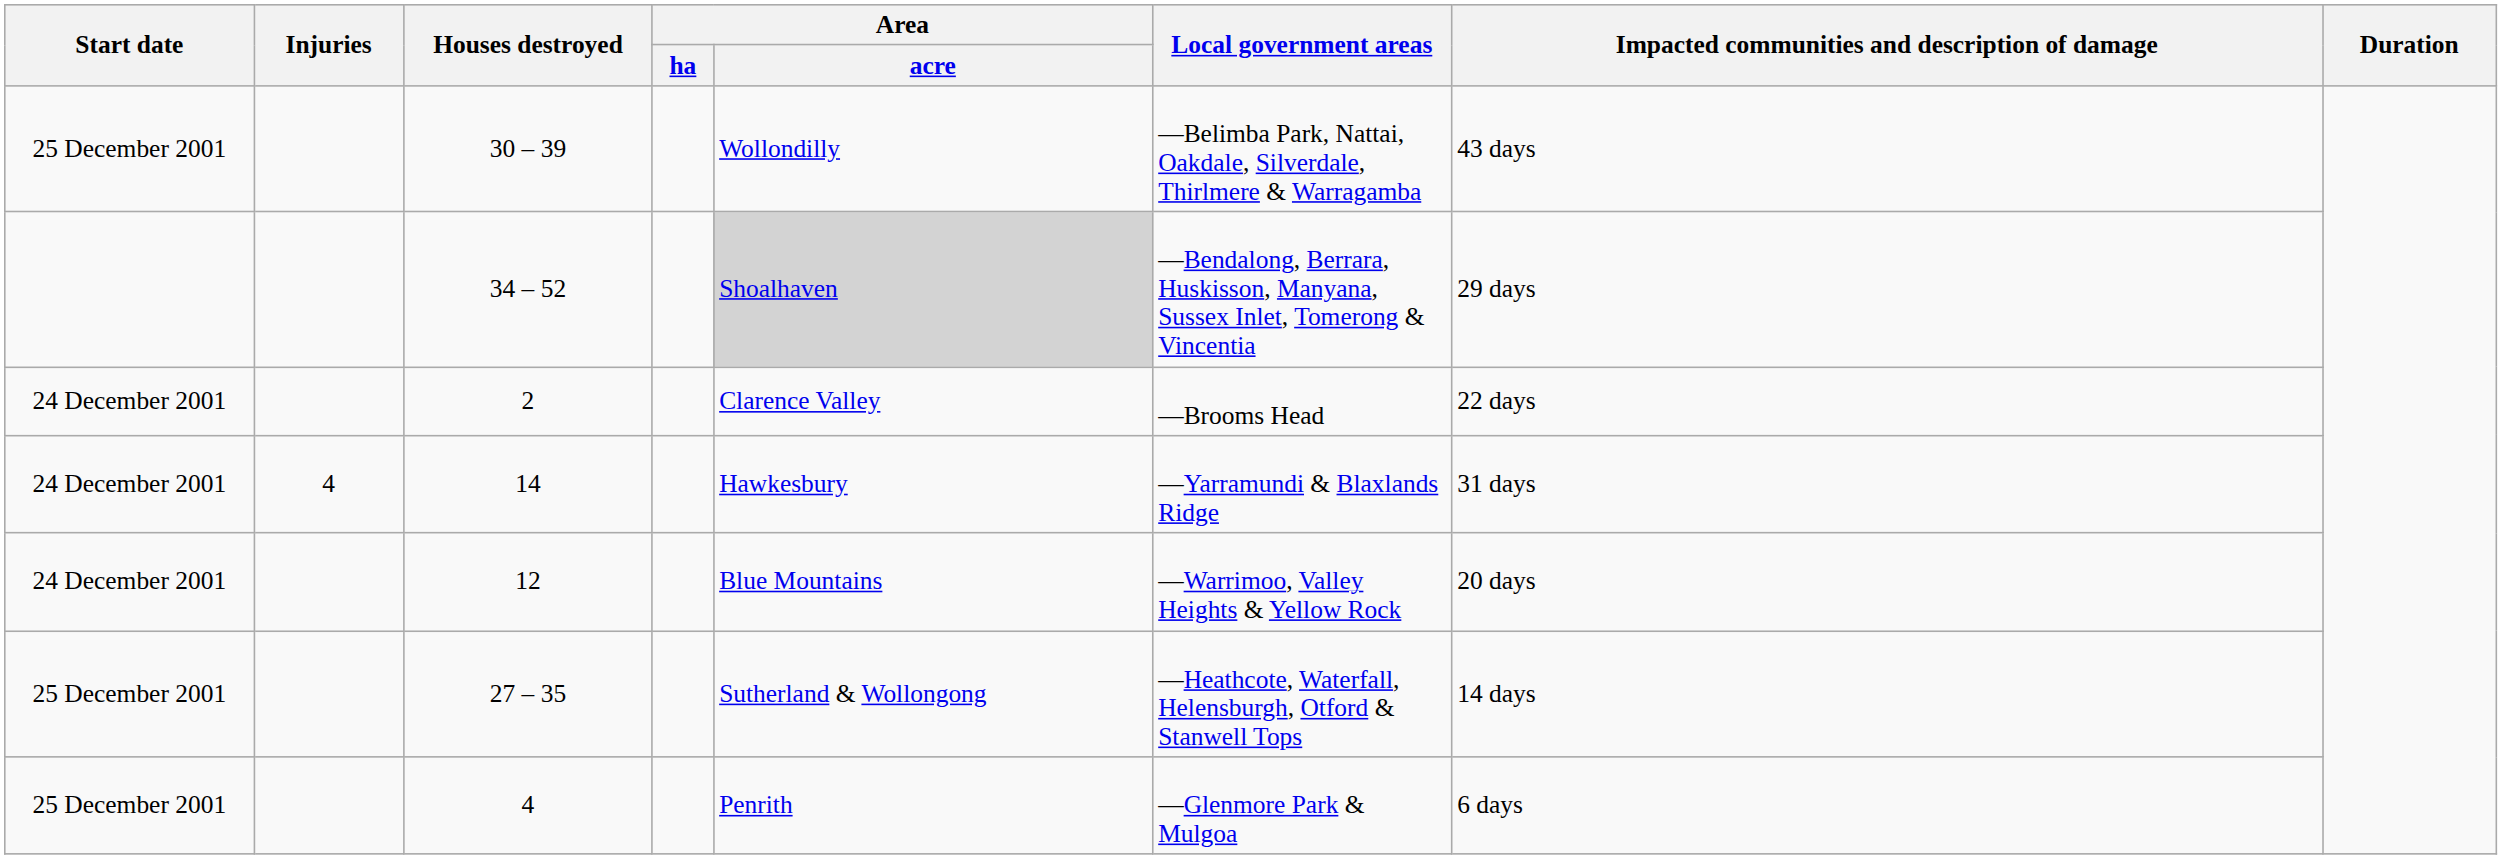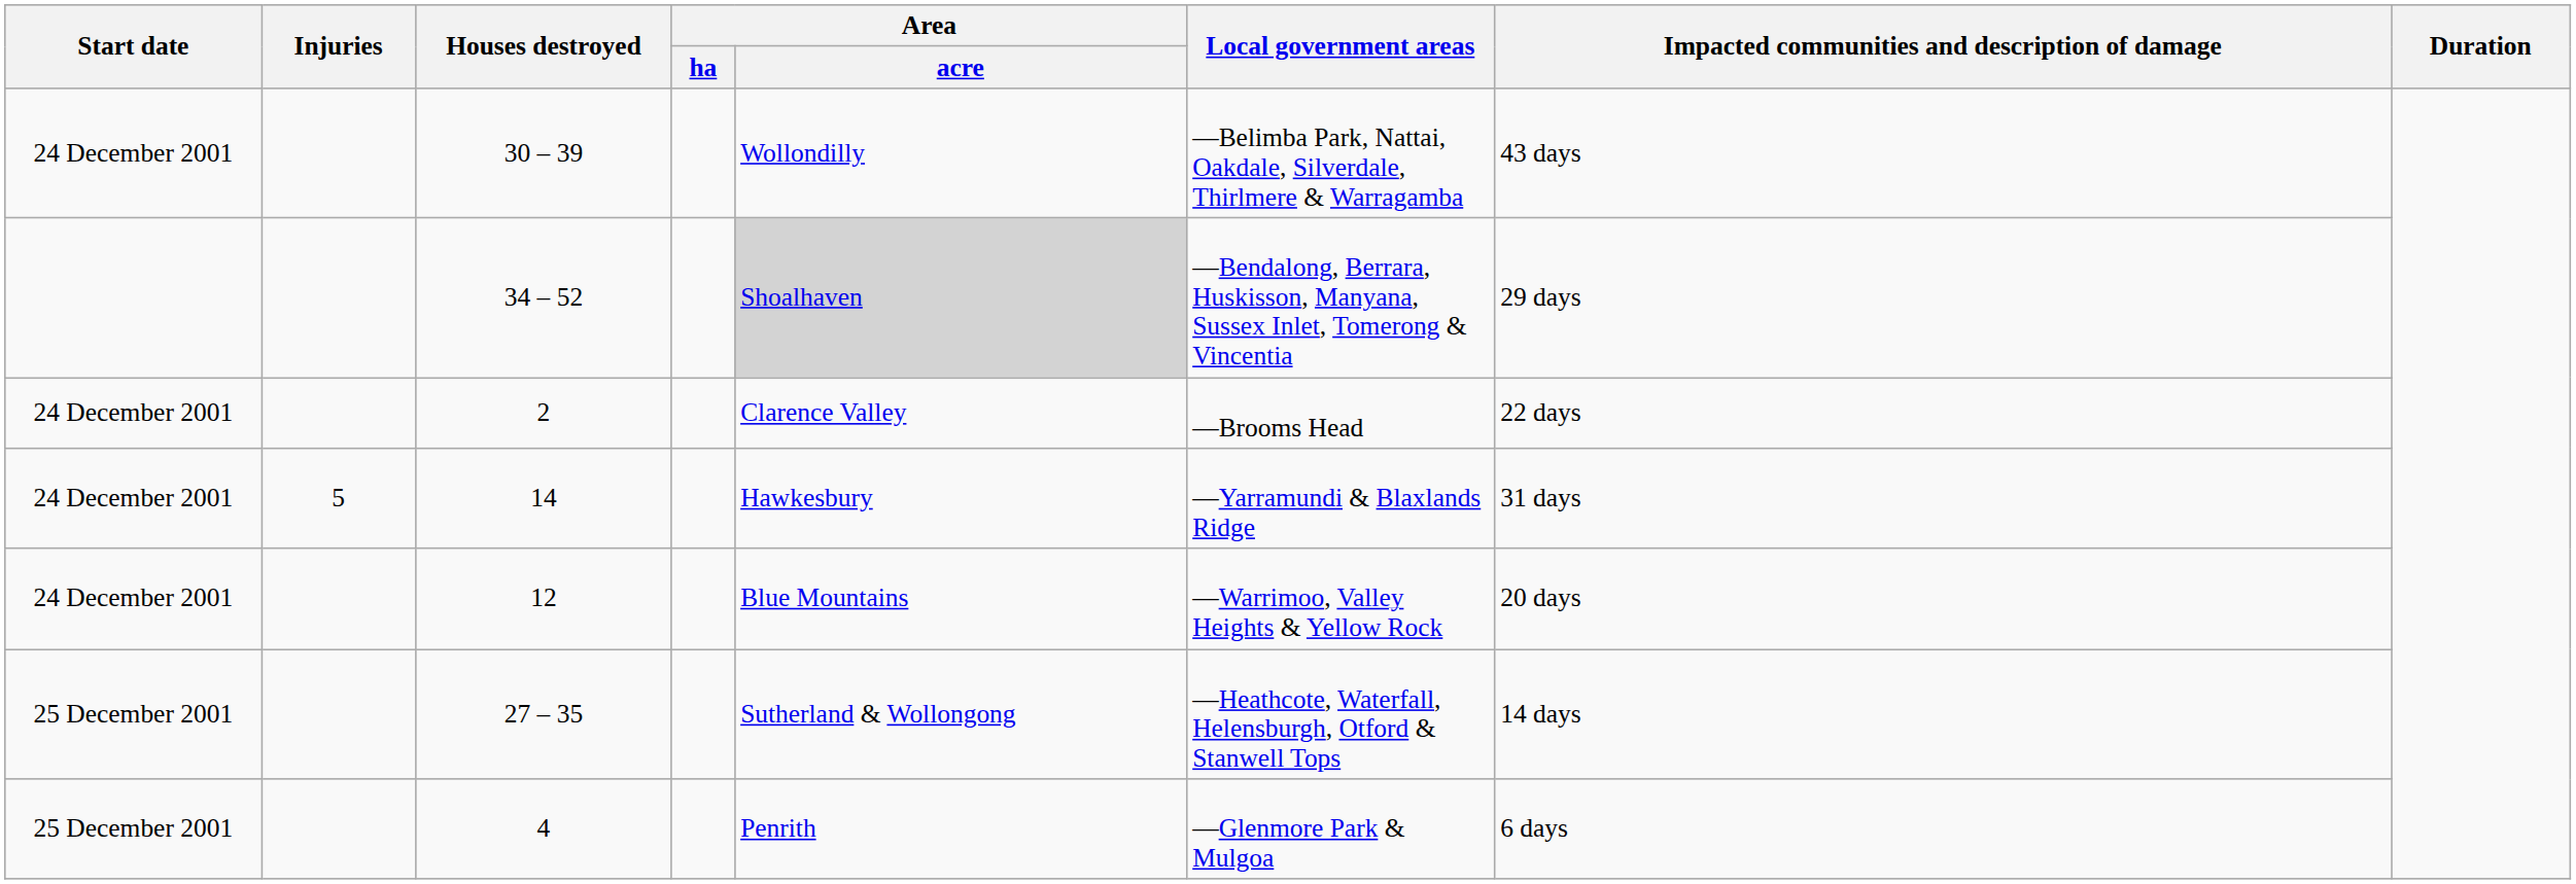 <table class="wikitable sortable">
 <tr>
 <th scope="col" width="10%" align="center" rowspan=2>Start date</th>
 <th scope="col" width="6%" align="center" rowspan=2>Injuries</th>
 <th scope="col" width="10%" align="center" rowspan=2>Houses destroyed</th>
 <th colspan=2>Area</th>
 <th scope="col" width="12%" align="center" rowspan=2><a href='#'>Local government areas</a></th>
 <th scope="col" align="center" class="unsortable" rowspan=2>Impacted communities and description of damage</th>
 <th scope="col" align="center" class="unsortable" rowspan=2>Duration</th>
 </tr>
 <tr>
 <th><a href='#'>ha</a></th>
 <th><a href='#'>acre</a></th>
 </tr>
 <tr>
-<td style="text-align:center;">25 December 2001</td>
+<td style="text-align:center;">24 December 2001</td>
 <td style="text-align:center;"></td>
 <td style="text-align:center;">30 – 39</td>
 <td></td>
 <td><a href='#'>Wollondilly</a></td>
 <td><br>—Belimba Park, Nattai, <a href='#'>Oakdale</a>, <a href='#'>Silverdale</a>, <a href='#'>Thirlmere</a> & <a href='#'>Warragamba</a></td>
 <td>43 days</td>
 </tr>
 <tr>
 <td style="text-align:center;"></td>
 <td style="text-align:center;"></td>
 <td style="text-align:center;">34 – 52</td>
 <td></td>
 <td style="background: lightgrey;"><a href='#'>Shoalhaven</a></td>
 <td><br>—<a href='#'>Bendalong</a>, <a href='#'>Berrara</a>, <a href='#'>Huskisson</a>, <a href='#'>Manyana</a>, <a href='#'>Sussex Inlet</a>, <a href='#'>Tomerong</a> & <a href='#'>Vincentia</a></td>
 <td>29 days</td>
 </tr>
 <tr>
 <td style="text-align:center;">24 December 2001</td>
 <td style="text-align:center;"></td>
 <td style="text-align:center;">2</td>
 <td></td>
 <td><a href='#'>Clarence Valley</a></td>
 <td><br>—Brooms Head</td>
 <td>22 days</td>
 </tr>
 <tr>
 <td style="text-align:center;">24 December 2001</td>
-<td style="text-align:center;">4</td>
+<td style="text-align:center;">5</td>
 <td style="text-align:center;">14</td>
 <td></td>
 <td><a href='#'>Hawkesbury</a></td>
 <td><br>—<a href='#'>Yarramundi</a> & <a href='#'>Blaxlands Ridge</a></td>
 <td>31 days</td>
 </tr>
 <tr>
 <td style="text-align:center;">24 December 2001</td>
 <td style="text-align:center;"></td>
 <td style="text-align:center;">12</td>
 <td></td>
 <td><a href='#'>Blue Mountains</a></td>
 <td><br>—<a href='#'>Warrimoo</a>, <a href='#'>Valley Heights</a> & <a href='#'>Yellow Rock</a></td>
 <td>20 days</td>
 </tr>
 <tr>
 <td style="text-align:center;">25 December 2001</td>
 <td style="text-align:center;"></td>
 <td style="text-align:center;">27 – 35</td>
 <td></td>
 <td><a href='#'>Sutherland</a> & <a href='#'>Wollongong</a></td>
 <td><br>—<a href='#'>Heathcote</a>, <a href='#'>Waterfall</a>, <a href='#'>Helensburgh</a>, <a href='#'>Otford</a> & <a href='#'>Stanwell Tops</a></td>
 <td>14 days</td>
 </tr>
 <tr>
 <td style="text-align:center;">25 December 2001</td>
 <td style="text-align:center;"></td>
 <td style="text-align:center;">4</td>
 <td></td>
 <td><a href='#'>Penrith</a></td>
 <td><br>—<a href='#'>Glenmore Park</a> & <a href='#'>Mulgoa</a></td>
 <td>6 days</td>
 </tr>
 </table>
